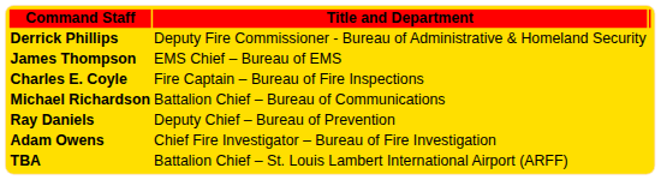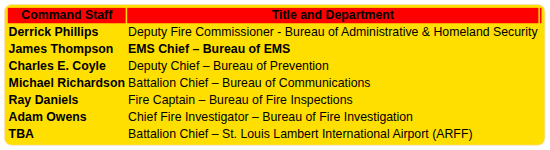 <table style="background:#FFDF00; border:solid 1px #faded1; padding:2px; border-radius:10px;">
 <tr style="background:#FF0000; padding:2px; border-radius:10px;">
 <th>Command Staff</th>
 <th>Title and Department</th>
 <th></th>
 </tr>
 <tr>
 <td><strong>Derrick Phillips</strong></td>
 <td>Deputy Fire Commissioner - Bureau of Administrative & Homeland Security</td>
 </tr>
 <tr>
 <td><strong>James Thompson</strong></td>
-<td>EMS Chief – Bureau of EMS</td>
+<td><strong>EMS Chief – Bureau of EMS</strong></td>
 </tr>
 <tr>
 <td><strong>Charles E. Coyle</strong></td>
-<td>Fire Captain – Bureau of Fire Inspections</td>
+<td>Deputy Chief – Bureau of Prevention</td>
 </tr>
 <tr>
 <td><strong>Michael Richardson</strong></td>
 <td>Battalion Chief – Bureau of Communications</td>
 </tr>
 <tr>
 <td><strong>Ray Daniels</strong></td>
-<td>Deputy Chief – Bureau of Prevention</td>
+<td>Fire Captain – Bureau of Fire Inspections</td>
 </tr>
 <tr>
 <td><strong>Adam Owens</strong></td>
 <td>Chief Fire Investigator – Bureau of Fire Investigation</td>
 </tr>
 <tr>
 <td><strong>TBA</strong></td>
 <td>Battalion Chief – St. Louis Lambert International Airport (ARFF)</td>
 </tr>
 </table>
